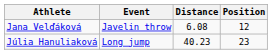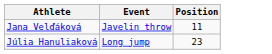 <table class=wikitable style="font-size:90%">
 <tr>
 <th>Athlete</th>
 <th>Event</th>
-<th>Distance</th>
 <th>Position</th>
 </tr>
 <tr align=center>
 <td align=left><a href='#'>Jana Velďáková</a></td>
 <td align=left><a href='#'>Javelin throw</a></td>
-<td>6.08</td>
-<td>12</td>
+<td>11</td>
 </tr>
 <tr align=center>
 <td align=left><a href='#'>Júlia Hanuliaková </a></td>
 <td align=left><a href='#'>Long jump</a></td>
-<td>40.23</td>
 <td>23</td>
 </tr>
 </table>
